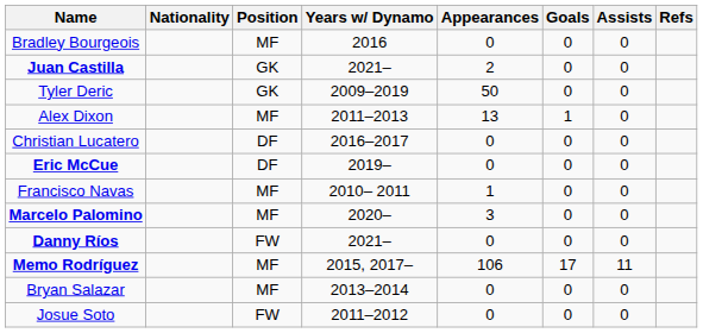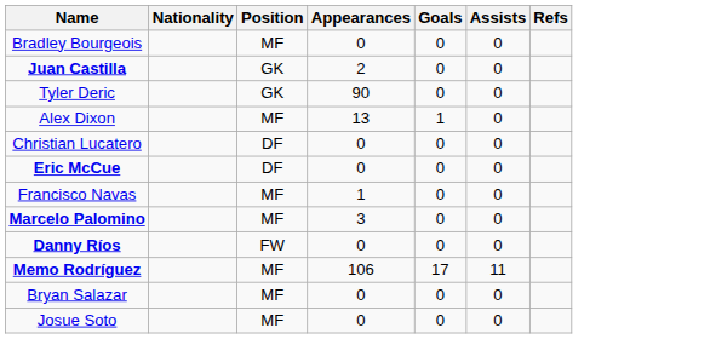 <table class="wikitable sortable" style="text-align: center;">
 <tr>
 <th>Name</th>
 <th>Nationality</th>
 <th>Position</th>
-<th>Years w/ Dynamo</th>
 <th>Appearances</th>
 <th>Goals</th>
 <th>Assists</th>
 <th>Refs</th>
 </tr>
 <tr>
 <td><a href='#'>Bradley Bourgeois</a></td>
 <td></td>
 <td>MF</td>
-<td>2016</td>
 <td>0</td>
 <td>0</td>
 <td>0</td>
 <td></td>
 </tr>
 <tr>
 <td><strong><a href='#'>Juan Castilla</a></strong></td>
 <td></td>
 <td>GK</td>
-<td>2021–</td>
 <td>2</td>
 <td>0</td>
 <td>0</td>
 <td></td>
 </tr>
 <tr>
 <td><a href='#'>Tyler Deric</a></td>
 <td></td>
 <td>GK</td>
-<td>2009–2019</td>
-<td>50</td>
+<td>90</td>
 <td>0</td>
 <td>0</td>
 <td></td>
 </tr>
 <tr>
 <td><a href='#'>Alex Dixon</a></td>
 <td></td>
 <td>MF</td>
-<td>2011–2013</td>
 <td>13</td>
 <td>1</td>
 <td>0</td>
 <td></td>
 </tr>
 <tr>
 <td><a href='#'>Christian Lucatero</a></td>
 <td></td>
 <td>DF</td>
-<td>2016–2017</td>
 <td>0</td>
 <td>0</td>
 <td>0</td>
 <td></td>
 </tr>
 <tr>
 <td><a href='#'><strong>Eric McCue</strong></a></td>
 <td></td>
 <td>DF</td>
-<td>2019–</td>
 <td>0</td>
 <td>0</td>
 <td>0</td>
 <td></td>
 </tr>
 <tr>
 <td><a href='#'>Francisco Navas</a></td>
 <td></td>
 <td>MF</td>
-<td>2010– 2011</td>
 <td>1</td>
 <td>0</td>
 <td>0</td>
 <td></td>
 </tr>
 <tr>
 <td><strong><a href='#'>Marcelo Palomino</a></strong></td>
 <td></td>
 <td>MF</td>
-<td>2020–</td>
 <td>3</td>
 <td>0</td>
 <td>0</td>
 <td></td>
 </tr>
 <tr>
 <td><strong><a href='#'>Danny Ríos</a></strong></td>
 <td></td>
 <td>FW</td>
-<td>2021–</td>
 <td>0</td>
 <td>0</td>
 <td>0</td>
 <td></td>
 </tr>
 <tr>
 <td><strong><a href='#'>Memo Rodríguez</a></strong></td>
 <td></td>
 <td>MF</td>
-<td>2015, 2017–</td>
 <td>106</td>
 <td>17</td>
 <td>11</td>
 <td></td>
 </tr>
 <tr>
 <td><a href='#'>Bryan Salazar</a></td>
 <td></td>
 <td>MF</td>
-<td>2013–2014</td>
 <td>0</td>
 <td>0</td>
 <td>0</td>
 <td></td>
 </tr>
 <tr>
 <td><a href='#'>Josue Soto</a></td>
 <td></td>
-<td>FW</td>
-<td>2011–2012</td>
+<td>MF</td>
 <td>0</td>
 <td>0</td>
 <td>0</td>
 <td></td>
 </tr>
 </table>
